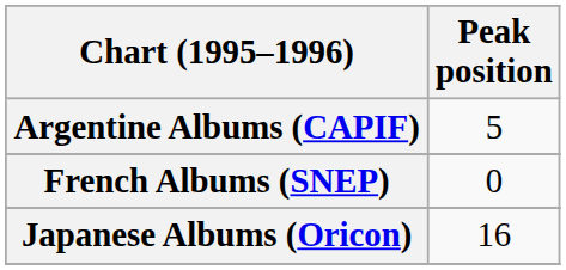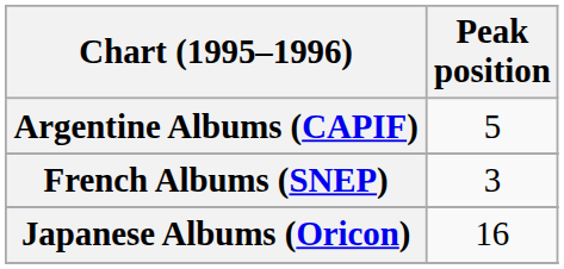 <table class="wikitable sortable plainrowheaders" style="text-align:center">
 <tr>
 <th scope="col">Chart (1995–1996)</th>
 <th scope="col">Peak<br>position</th>
 </tr>
 <tr>
 <th scope="row">Argentine Albums (<a href='#'>CAPIF</a>)</th>
 <td>5</td>
 </tr>
 <tr>
 </tr>
 <tr>
 </tr>
 <tr>
 </tr>
 <tr>
 </tr>
 <tr>
 </tr>
 <tr>
 </tr>
 <tr>
 </tr>
 <tr>
 <th scope="row">French Albums (<a href='#'>SNEP</a>)</th>
-<td>0</td>
+<td>3</td>
 </tr>
 <tr>
 </tr>
 <tr>
 <th scope="row">Japanese Albums (<a href='#'>Oricon</a>)</th>
 <td>16</td>
 </tr>
 <tr>
 </tr>
 <tr>
 </tr>
 <tr>
 </tr>
 <tr>
 </tr>
 <tr>
 </tr>
 <tr>
 </tr>
 </table>
